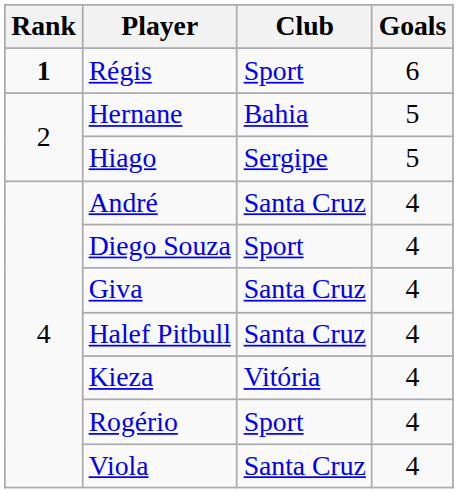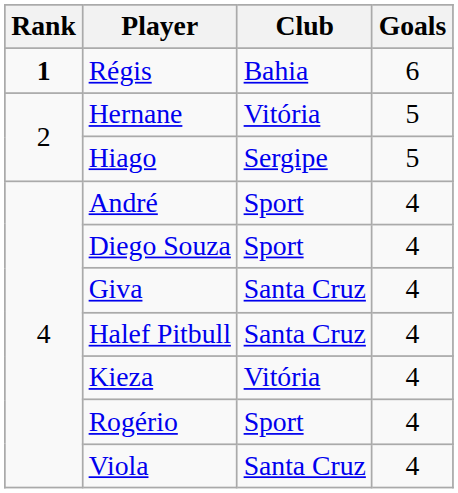 <table class="wikitable" style="text-align:center">
 <tr>
 <th>Rank</th>
 <th>Player</th>
 <th>Club</th>
 <th>Goals</th>
 </tr>
 <tr>
 <td><strong>1</strong></td>
 <td align="left"> <a href='#'>Régis</a></td>
-<td align="left"> <a href='#'>Sport</a></td>
+<td align="left"> <a href='#'>Bahia</a></td>
 <td>6</td>
 </tr>
 <tr>
 <td rowspan=2>2</td>
 <td align="left"> <a href='#'>Hernane</a></td>
-<td align="left"> <a href='#'>Bahia</a></td>
+<td align="left"> <a href='#'>Vitória</a></td>
 <td>5</td>
 </tr>
 <tr>
 <td align="left"> <a href='#'>Hiago</a></td>
 <td align="left"> <a href='#'>Sergipe</a></td>
 <td>5</td>
 </tr>
 <tr>
 <td rowspan=7>4</td>
 <td align="left"> <a href='#'>André</a></td>
-<td align="left"> <a href='#'>Santa Cruz</a></td>
+<td align="left"> <a href='#'>Sport</a></td>
 <td>4</td>
 </tr>
 <tr>
 <td align="left"> <a href='#'>Diego Souza</a></td>
 <td align="left"> <a href='#'>Sport</a></td>
 <td>4</td>
 </tr>
 <tr>
 <td align="left"> <a href='#'>Giva</a></td>
 <td align="left"> <a href='#'>Santa Cruz</a></td>
 <td>4</td>
 </tr>
 <tr>
 <td align="left"> <a href='#'>Halef Pitbull</a></td>
 <td align="left"> <a href='#'>Santa Cruz</a></td>
 <td>4</td>
 </tr>
 <tr>
 <td align="left"> <a href='#'>Kieza</a></td>
 <td align="left"> <a href='#'>Vitória</a></td>
 <td>4</td>
 </tr>
 <tr>
 <td align="left"> <a href='#'>Rogério</a></td>
 <td align="left"> <a href='#'>Sport</a></td>
 <td>4</td>
 </tr>
 <tr>
 <td align="left"> <a href='#'>Viola</a></td>
 <td align="left"> <a href='#'>Santa Cruz</a></td>
 <td>4</td>
 </tr>
 </table>
